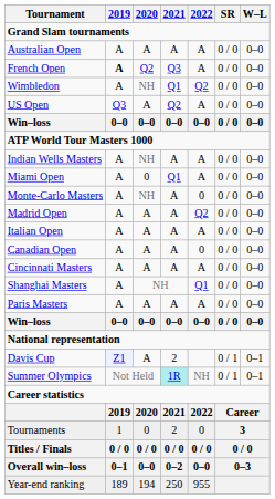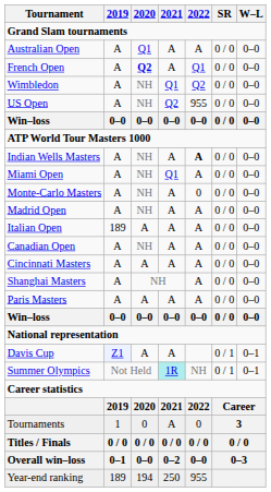 <table class=wikitable style=text-align:center;font-size:97%>
 <tr>
 <th>Tournament</th>
 <th><a href='#'>2019</a></th>
 <th><a href='#'>2020</a></th>
 <th><a href='#'>2021</a></th>
 <th><a href='#'>2022</a></th>
 <th>SR</th>
 <th>W–L</th>
 </tr>
 <tr>
 <td colspan="7" align="left"><strong>Grand Slam tournaments</strong></td>
 </tr>
 <tr>
 <td align=left><a href='#'>Australian Open</a></td>
 <td>A</td>
-<td>A</td>
+<td><a href='#'>Q1</a></td>
 <td>A</td>
 <td>A</td>
 <td>0 / 0</td>
 <td>0–0</td>
 </tr>
 <tr>
 <td align=left><a href='#'>French Open</a></td>
-<td><strong>A</strong></td>
-<td><a href='#'>Q2</a></td>
-<td><a href='#'>Q3</a></td>
 <td>A</td>
+<td><strong><a href='#'>Q2</a></strong></td>
+<td>A</td>
+<td><a href='#'>Q1</a></td>
 <td>0 / 0</td>
 <td>0–0</td>
 </tr>
 <tr>
 <td align=left><a href='#'>Wimbledon</a></td>
 <td>A</td>
 <td style=color:#767676>NH</td>
 <td><a href='#'>Q1</a></td>
 <td><a href='#'>Q2</a></td>
 <td>0 / 0</td>
 <td>0–0</td>
 </tr>
 <tr>
 <td align=left><a href='#'>US Open</a></td>
-<td><a href='#'>Q3</a></td>
 <td>A</td>
+<td style="color:#767676">NH</td>
 <td><a href='#'>Q2</a></td>
-<td>A</td>
+<td>955</td>
 <td>0 / 0</td>
 <td>0–0</td>
 </tr>
 <tr>
 <th style=text-align:left>Win–loss</th>
 <th>0–0</th>
 <th>0–0</th>
 <th>0–0</th>
 <th>0–0</th>
 <th>0 / 0</th>
 <th>0–0</th>
 </tr>
 <tr>
 <td colspan="7" align="left"><strong>ATP World Tour Masters 1000</strong></td>
 </tr>
 <tr>
 <td align=left><a href='#'>Indian Wells Masters</a></td>
 <td>A</td>
 <td style="color:#767676">NH</td>
 <td>A</td>
-<td>A</td>
+<td><strong>A</strong></td>
 <td>0 / 0</td>
 <td>0–0</td>
 </tr>
 <tr>
 <td align=left><a href='#'>Miami Open</a></td>
 <td>A</td>
-<td>0</td>
+<td style=color:#767676>NH</td>
 <td><a href='#'>Q1</a></td>
 <td>A</td>
 <td>0 / 0</td>
 <td>0–0</td>
 </tr>
 <tr>
 <td align=left><a href='#'>Monte-Carlo Masters</a></td>
 <td>A</td>
 <td style=color:#767676>NH</td>
 <td>A</td>
 <td>0</td>
 <td>0 / 0</td>
 <td>0–0</td>
 </tr>
 <tr>
 <td align=left><a href='#'>Madrid Open</a></td>
 <td>A</td>
+<td style=color:#767676>NH</td>
 <td>A</td>
 <td>A</td>
-<td><a href='#'>Q2</a></td>
 <td>0 / 0</td>
 <td>0–0</td>
 </tr>
 <tr>
 <td align=left><a href='#'>Italian Open</a></td>
-<td>A</td>
+<td>189</td>
 <td>A</td>
 <td>A</td>
 <td>A</td>
 <td>0 / 0</td>
 <td>0–0</td>
 </tr>
 <tr>
 <td align=left><a href='#'>Canadian Open</a></td>
 <td>A</td>
+<td style=color:#767676>NH</td>
 <td>A</td>
 <td>A</td>
-<td>0</td>
 <td>0 / 0</td>
 <td>0–0</td>
 </tr>
 <tr>
 <td align=left><a href='#'>Cincinnati Masters</a></td>
 <td>A</td>
 <td>A</td>
 <td>A</td>
 <td>A</td>
 <td>0 / 0</td>
 <td>0–0</td>
 </tr>
 <tr>
 <td align=left><a href='#'>Shanghai Masters</a></td>
 <td>A</td>
 <td colspan="2" style="color:#767676">NH</td>
-<td><a href='#'>Q1</a></td>
+<td>A</td>
 <td>0 / 0</td>
 <td>0–0</td>
 </tr>
 <tr>
 <td align=left><a href='#'>Paris Masters</a></td>
 <td>A</td>
 <td>A</td>
 <td>A</td>
 <td>A</td>
 <td>0 / 0</td>
 <td>0–0</td>
 </tr>
 <tr>
 <th style=text-align:left>Win–loss</th>
 <th>0–0</th>
 <th>0–0</th>
 <th>0–0</th>
 <th>0–0</th>
 <th>0 / 0</th>
 <th>0–0</th>
 </tr>
 <tr>
 <td colspan="7" align="left"><strong>National representation</strong></td>
 </tr>
 <tr>
 <td align=left><a href='#'>Davis Cup</a></td>
 <td bgcolor="ecf2ff"><a href='#'>Z1</a></td>
 <td>A</td>
-<td>2</td>
+<td>A</td>
 <td></td>
 <td>0 / 1</td>
 <td>0–1</td>
 </tr>
 <tr>
 <td align=left><a href='#'>Summer Olympics</a></td>
 <td style=color:#767676 colspan="2">Not Held</td>
 <td bgcolor="afeeee"><a href='#'>1R</a></td>
 <td style=color:#767676>NH</td>
 <td>0 / 1</td>
 <td>0–1</td>
 </tr>
 <tr>
 <td colspan="7" align="left"><strong>Career statistics</strong></td>
 </tr>
 <tr>
 <th></th>
 <th>2019</th>
 <th>2020</th>
 <th>2021</th>
 <th>2022</th>
 <th colspan=2>Career</th>
 </tr>
 <tr bgcolor=efefef>
 <td align=left>Tournaments</td>
 <td>1</td>
 <td>0</td>
-<td>2</td>
+<td>A</td>
 <td>0</td>
 <th colspan=2>3</th>
 </tr>
 <tr>
 <th style=text-align:left>Titles / Finals</th>
 <th>0 / 0</th>
 <th>0 / 0</th>
 <th>0 / 0</th>
 <th>0 / 0</th>
 <th colspan=2>0 / 0</th>
 </tr>
 <tr>
 <th style=text-align:left>Overall win–loss</th>
 <th>0–1</th>
 <th>0–0</th>
 <th>0–2</th>
 <th>0–0</th>
 <th colspan=2>0–3</th>
 </tr>
 <tr bgcolor=efefef>
 <td align=left>Year-end ranking</td>
 <td>189</td>
 <td>194</td>
 <td>250</td>
 <td>955</td>
 <th colspan=2><strong></strong></th>
 </tr>
 </table>
